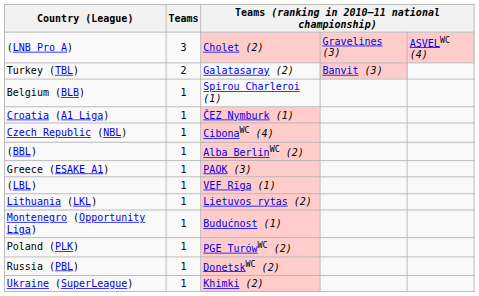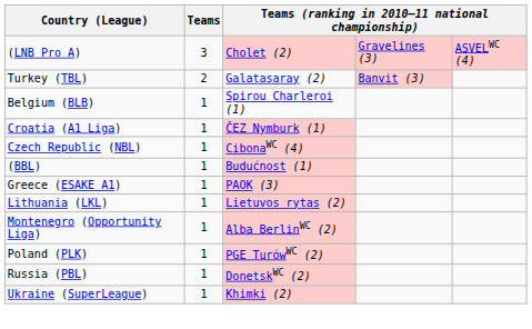 <table class="wikitable">
 <tr>
 <th rowspan=1>Country (League)</th>
 <th rowspan=1>Teams</th>
 <th colspan=3>Teams <em>(ranking in 2010–11 national championship)</em></th>
 </tr>
 <tr>
 <td> (<a href='#'>LNB Pro A</a>)</td>
 <td align=center>3</td>
 <td style="background: #ffcccc;"><a href='#'>Cholet</a> <em>(2)</em></td>
 <td style="background: #ffcccc;"><a href='#'>Gravelines</a> <em>(3)</em></td>
 <td style="background: #ffcccc;"><a href='#'>ASVEL</a><sup>WC</sup> <em>(4)</em></td>
 </tr>
 <tr>
 <td> Turkey (<a href='#'>TBL</a>)</td>
 <td align=center>2</td>
 <td><a href='#'>Galatasaray</a> <em>(2)</em></td>
 <td style="background: #ffcccc;"><a href='#'>Banvit</a> <em>(3)</em></td>
 <td></td>
 </tr>
 <tr>
 <td> Belgium (<a href='#'>BLB</a>)</td>
 <td align=center>1</td>
 <td><a href='#'>Spirou Charleroi</a> <em>(1)</em></td>
 <td></td>
 <td></td>
 </tr>
 <tr>
 <td> <a href='#'>Croatia</a> (<a href='#'>A1 Liga</a>)</td>
 <td align=center>1</td>
 <td style="background: #ffcccc;"><a href='#'>ČEZ Nymburk</a> <em>(1)</em></td>
 <td></td>
 <td></td>
 </tr>
 <tr>
 <td> <a href='#'>Czech Republic</a> (<a href='#'>NBL</a>)</td>
 <td align=center>1</td>
 <td style="background: #ffcccc;"><a href='#'>Cibona</a><sup>WC</sup> <em>(4)</em></td>
 <td></td>
 <td></td>
 </tr>
 <tr>
 <td> (<a href='#'>BBL</a>)</td>
 <td align=center>1</td>
-<td style="background: #ffcccc;"><a href='#'>Alba Berlin</a><sup>WC</sup> <em>(2)</em></td>
+<td style="background: #ffcccc;"><a href='#'>Budućnost</a> <em>(1)</em></td>
 <td></td>
 <td></td>
 </tr>
 <tr>
 <td> Greece (<a href='#'>ESAKE A1</a>)</td>
 <td align=center>1</td>
 <td style="background: #ffcccc;"><a href='#'>PAOK</a> <em>(3)</em></td>
-<td></td>
-<td></td>
-</tr>
-<tr>
-<td> (<a href='#'>LBL</a>)</td>
-<td align=center>1</td>
-<td style="background: #ffcccc;"><a href='#'>VEF Rīga</a> <em>(1)</em></td>
 <td></td>
 <td></td>
 </tr>
 <tr>
 <td> <a href='#'>Lithuania</a> (<a href='#'>LKL</a>)</td>
 <td align=center>1</td>
 <td style="background: #ffcccc;"><a href='#'>Lietuvos rytas</a> <em>(2)</em></td>
 <td></td>
 <td></td>
 </tr>
 <tr>
 <td> <a href='#'>Montenegro</a> (<a href='#'>Opportunity Liga</a>)</td>
 <td align=center>1</td>
-<td style="background: #ffcccc;"><a href='#'>Budućnost</a> <em>(1)</em></td>
+<td style="background: #ffcccc;"><a href='#'>Alba Berlin</a><sup>WC</sup> <em>(2)</em></td>
 <td></td>
 <td></td>
 </tr>
 <tr>
 <td bgcolor=> Poland (<a href='#'>PLK</a>)</td>
 <td align=center>1</td>
 <td style="background: #ffcccc;"><a href='#'>PGE Turów</a><sup>WC</sup> <em>(2)</em></td>
 <td></td>
 <td></td>
 </tr>
 <tr>
 <td bgcolor=> Russia (<a href='#'>PBL</a>)</td>
 <td align=center>1</td>
 <td style="background: #ffcccc;"><a href='#'>Donetsk</a><sup>WC</sup> <em>(2)</em></td>
 <td></td>
 <td></td>
 </tr>
 <tr>
 <td bgcolor=> <a href='#'>Ukraine</a> (<a href='#'>SuperLeague</a>)</td>
 <td align=center>1</td>
 <td style="background: #ffcccc;"><a href='#'>Khimki</a> <em>(2)</em></td>
 <td></td>
 <td></td>
 </tr>
 </table>
